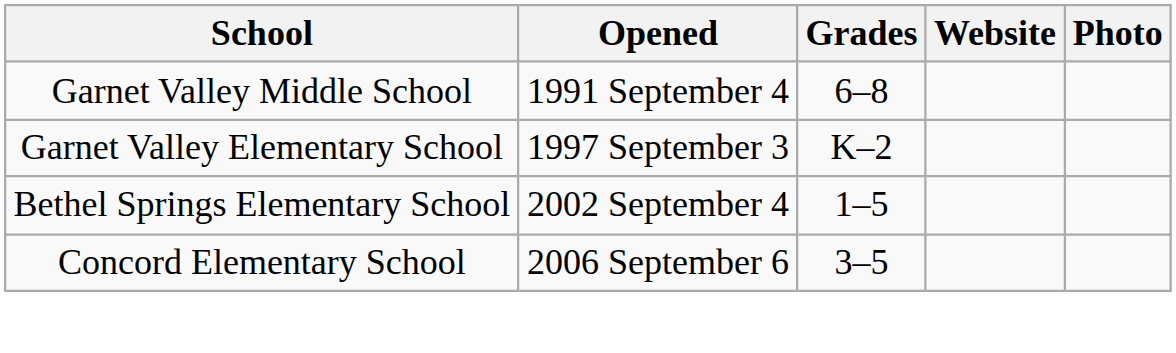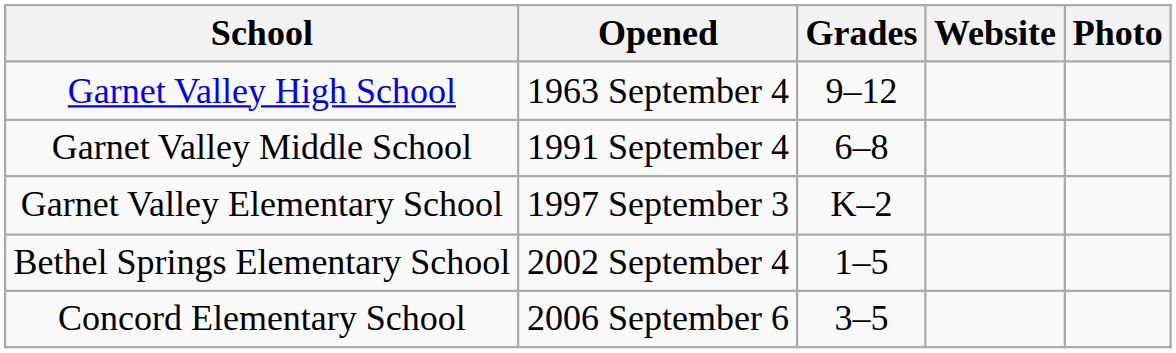 <table class="wikitable" style="text-align: center;">
 <tr>
 <th>School</th>
 <th>Opened</th>
 <th>Grades</th>
 <th>Website</th>
 <th>Photo</th>
+</tr>
+<tr>
+<td><a href='#'>Garnet Valley High School</a></td>
+<td>1963 September 4</td>
+<td>9–12</td>
+<td></td>
+<td></td>
 </tr>
 <tr>
 <td>Garnet Valley Middle School</td>
 <td>1991 September 4</td>
 <td>6–8</td>
 <td></td>
 <td></td>
 </tr>
 <tr>
 <td>Garnet Valley Elementary School</td>
 <td>1997 September 3</td>
 <td>K–2</td>
 <td></td>
 <td></td>
 </tr>
 <tr>
 <td>Bethel Springs Elementary School</td>
 <td>2002 September 4</td>
 <td>1–5</td>
 <td></td>
 <td></td>
 </tr>
 <tr>
 <td>Concord Elementary School</td>
 <td>2006 September 6</td>
 <td>3–5</td>
 <td></td>
 <td></td>
 </tr>
 </table>
